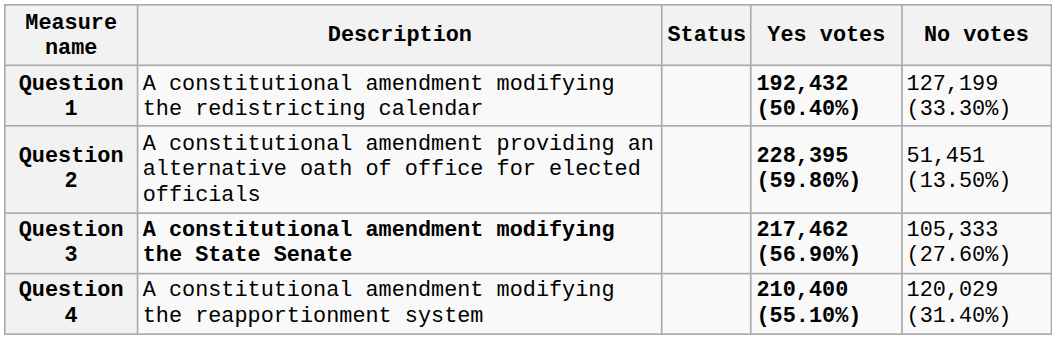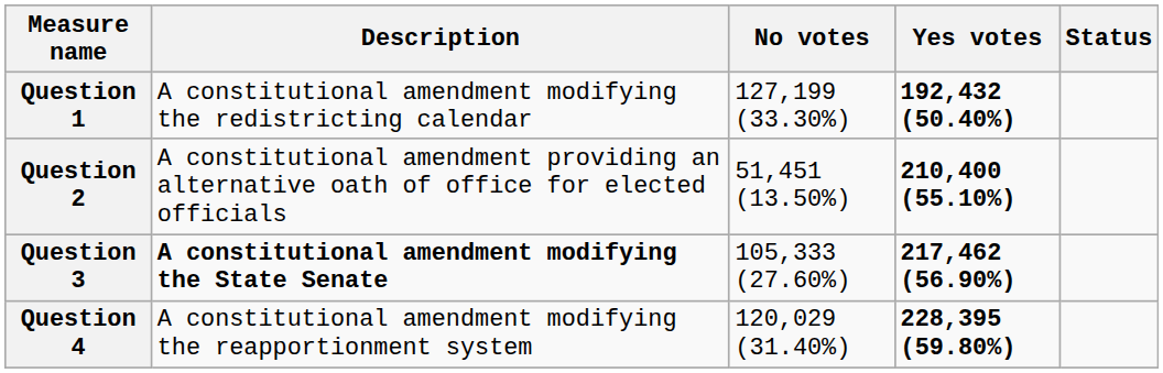 <table class="wikitable sortable plainrowheaders" style="width:100%">
 <tr>
 <th scope="col">Measure name</th>
 <th class="unsortable" scope="col">Description</th>
+<th scope="col">No votes</th>
+<th scope="col">Yes votes</th>
 <th scope="col">Status</th>
-<th scope="col">Yes votes</th>
-<th scope="col">No votes</th>
 </tr>
 <tr>
 <th scope="row">Question 1</th>
 <td>A constitutional amendment modifying the redistricting calendar</td>
+<td>127,199 (33.30%)</td>
+<td><strong>192,432 (50.40%)</strong></td>
 <td></td>
-<td><strong>192,432 (50.40%)</strong></td>
-<td>127,199 (33.30%)</td>
 </tr>
 <tr>
 <th scope="row">Question 2</th>
 <td>A constitutional amendment providing an alternative oath of office for elected officials</td>
+<td>51,451 (13.50%)</td>
+<td><strong>210,400 (55.10%)</strong></td>
 <td></td>
-<td><strong>228,395 (59.80%)</strong></td>
-<td>51,451 (13.50%)</td>
 </tr>
 <tr>
 <th scope="row">Question 3</th>
 <td><strong>A constitutional amendment modifying the State Senate</strong></td>
+<td>105,333 (27.60%)</td>
+<td><strong>217,462 (56.90%)</strong></td>
 <td></td>
-<td><strong>217,462 (56.90%)</strong></td>
-<td>105,333 (27.60%)</td>
 </tr>
 <tr>
 <th scope="row">Question 4</th>
 <td>A constitutional amendment modifying the reapportionment system</td>
+<td>120,029 (31.40%)</td>
+<td><strong>228,395 (59.80%)</strong></td>
 <td></td>
-<td><strong>210,400 (55.10%)</strong></td>
-<td>120,029 (31.40%)</td>
 </tr>
 </table>
